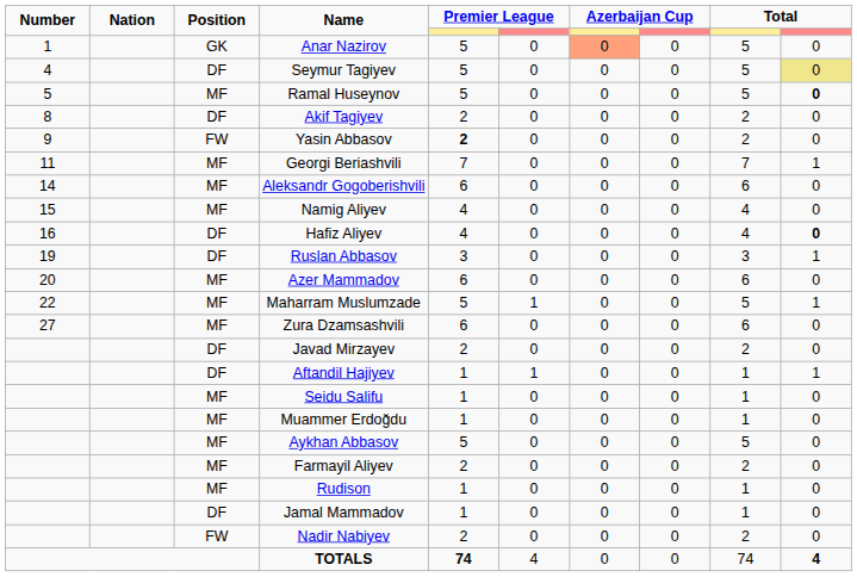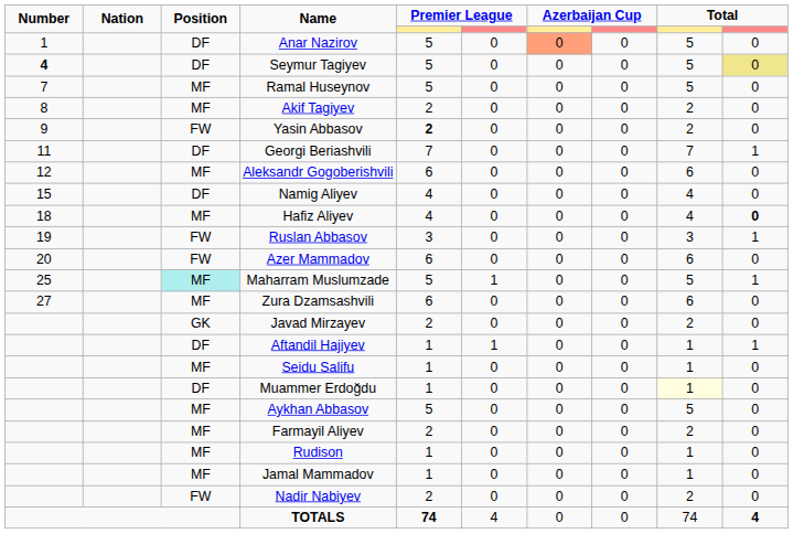 <table class="wikitable" style="font-size: 100%; text-align: center;">
 <tr>
 <td rowspan="2" width="10%" align="center"><strong>Number</strong></td>
 <td rowspan="2" width="10%" align="center"><strong>Nation</strong></td>
 <td rowspan="2" width="10%" align="center"><strong>Position</strong></td>
 <td rowspan="2" width="20%" align="center"><strong>Name</strong></td>
 <td colspan="2" align="center"><strong><a href='#'>Premier League</a></strong></td>
 <td colspan="2" align="center"><strong><a href='#'>Azerbaijan Cup</a></strong></td>
 <td colspan="2" align="center"><strong>Total</strong></td>
 </tr>
 <tr>
 <th width=60 style="background: #FFEE99"></th>
 <th width=60 style="background: #FF8888"></th>
 <th width=60 style="background: #FFEE99"></th>
 <th width=60 style="background: #FF8888"></th>
 <th width=60 style="background: #FFEE99"></th>
 <th width=60 style="background: #FF8888"></th>
 </tr>
 <tr>
 <td>1</td>
 <td></td>
-<td>GK</td>
+<td>DF</td>
 <td><a href='#'>Anar Nazirov</a></td>
 <td>5</td>
 <td>0</td>
 <td style="background: lightsalmon;">0</td>
 <td>0</td>
 <td>5</td>
 <td>0</td>
 </tr>
 <tr>
-<td>4</td>
+<td><strong>4</strong></td>
 <td></td>
 <td>DF</td>
 <td>Seymur Tagiyev</td>
 <td>5</td>
 <td>0</td>
 <td>0</td>
 <td>0</td>
 <td>5</td>
 <td style="background: khaki;">0</td>
 </tr>
 <tr>
-<td>5</td>
+<td>7</td>
 <td></td>
 <td>MF</td>
 <td>Ramal Huseynov</td>
 <td>5</td>
 <td>0</td>
 <td>0</td>
 <td>0</td>
 <td>5</td>
-<td><strong>0</strong></td>
+<td>0</td>
 </tr>
 <tr>
 <td>8</td>
 <td></td>
-<td>DF</td>
+<td>MF</td>
 <td><a href='#'>Akif Tagiyev</a></td>
 <td>2</td>
 <td>0</td>
 <td>0</td>
 <td>0</td>
 <td>2</td>
 <td>0</td>
 </tr>
 <tr>
 <td>9</td>
 <td></td>
 <td>FW</td>
 <td>Yasin Abbasov</td>
 <td><strong>2</strong></td>
 <td>0</td>
 <td>0</td>
 <td>0</td>
 <td>2</td>
 <td>0</td>
 </tr>
 <tr>
 <td>11</td>
 <td></td>
-<td>MF</td>
+<td>DF</td>
 <td>Georgi Beriashvili</td>
 <td>7</td>
 <td>0</td>
 <td>0</td>
 <td>0</td>
 <td>7</td>
 <td>1</td>
 </tr>
 <tr>
-<td>14</td>
+<td>12</td>
 <td></td>
 <td>MF</td>
 <td><a href='#'>Aleksandr Gogoberishvili</a></td>
 <td>6</td>
 <td>0</td>
 <td>0</td>
 <td>0</td>
 <td>6</td>
 <td>0</td>
 </tr>
 <tr>
 <td>15</td>
 <td></td>
-<td>MF</td>
+<td>DF</td>
 <td>Namig Aliyev</td>
 <td>4</td>
 <td>0</td>
 <td>0</td>
 <td>0</td>
 <td>4</td>
 <td>0</td>
 </tr>
 <tr>
-<td>16</td>
+<td>18</td>
 <td></td>
-<td>DF</td>
+<td>MF</td>
 <td>Hafiz Aliyev</td>
 <td>4</td>
 <td>0</td>
 <td>0</td>
 <td>0</td>
 <td>4</td>
 <td><strong>0</strong></td>
 </tr>
 <tr>
 <td>19</td>
 <td></td>
-<td>DF</td>
+<td>FW</td>
 <td><a href='#'>Ruslan Abbasov</a></td>
 <td>3</td>
 <td>0</td>
 <td>0</td>
 <td>0</td>
 <td>3</td>
 <td>1</td>
 </tr>
 <tr>
 <td>20</td>
 <td></td>
-<td>MF</td>
+<td>FW</td>
 <td><a href='#'>Azer Mammadov</a></td>
 <td>6</td>
 <td>0</td>
 <td>0</td>
 <td>0</td>
 <td>6</td>
 <td>0</td>
 </tr>
 <tr>
-<td>22</td>
+<td>25</td>
 <td></td>
-<td>MF</td>
+<td style="background: paleturquoise;">MF</td>
 <td>Maharram Muslumzade</td>
 <td>5</td>
 <td>1</td>
 <td>0</td>
 <td>0</td>
 <td>5</td>
 <td>1</td>
 </tr>
 <tr>
 <td>27</td>
 <td></td>
 <td>MF</td>
 <td>Zura Dzamsashvili</td>
 <td>6</td>
 <td>0</td>
 <td>0</td>
 <td>0</td>
 <td>6</td>
 <td>0</td>
 </tr>
 <tr>
 <td></td>
 <td></td>
-<td>DF</td>
+<td>GK</td>
 <td>Javad Mirzayev</td>
 <td>2</td>
 <td>0</td>
 <td>0</td>
 <td>0</td>
 <td>2</td>
 <td>0</td>
 </tr>
 <tr>
 <td></td>
 <td></td>
 <td>DF</td>
 <td><a href='#'>Aftandil Hajiyev</a></td>
 <td>1</td>
 <td>1</td>
 <td>0</td>
 <td>0</td>
 <td>1</td>
 <td>1</td>
 </tr>
 <tr>
 <td></td>
 <td></td>
 <td>MF</td>
 <td><a href='#'>Seidu Salifu</a></td>
 <td>1</td>
 <td>0</td>
 <td>0</td>
 <td>0</td>
 <td>1</td>
 <td>0</td>
 </tr>
 <tr>
 <td></td>
 <td></td>
-<td>MF</td>
+<td>DF</td>
 <td>Muammer Erdoğdu</td>
 <td>1</td>
 <td>0</td>
 <td>0</td>
 <td>0</td>
-<td>1</td>
+<td style="background: lightyellow;">1</td>
 <td>0</td>
 </tr>
 <tr>
 <td></td>
 <td></td>
 <td>MF</td>
 <td><a href='#'>Aykhan Abbasov</a></td>
 <td>5</td>
 <td>0</td>
 <td>0</td>
 <td>0</td>
 <td>5</td>
 <td>0</td>
 </tr>
 <tr>
 <td></td>
 <td></td>
 <td>MF</td>
 <td>Farmayil Aliyev</td>
 <td>2</td>
 <td>0</td>
 <td>0</td>
 <td>0</td>
 <td>2</td>
 <td>0</td>
 </tr>
 <tr>
 <td></td>
 <td></td>
 <td>MF</td>
 <td><a href='#'>Rudison</a></td>
 <td>1</td>
 <td>0</td>
 <td>0</td>
 <td>0</td>
 <td>1</td>
 <td>0</td>
 </tr>
 <tr>
 <td></td>
 <td></td>
-<td>DF</td>
+<td>MF</td>
 <td>Jamal Mammadov</td>
 <td>1</td>
 <td>0</td>
 <td>0</td>
 <td>0</td>
 <td>1</td>
 <td>0</td>
 </tr>
 <tr>
 <td></td>
 <td></td>
 <td>FW</td>
 <td><a href='#'>Nadir Nabiyev</a></td>
 <td>2</td>
 <td>0</td>
 <td>0</td>
 <td>0</td>
 <td>2</td>
 <td>0</td>
 </tr>
 <tr>
 <td colspan="3"></td>
 <td><strong>TOTALS</strong></td>
 <td><strong>74<em></td>
 <td></strong>4<strong></td>
 <td></strong>0<strong></td>
 <td></strong>0<strong></td>
 <td></strong>74</em></td>
 <td><strong>4</strong></td>
 </tr>
 </table>
